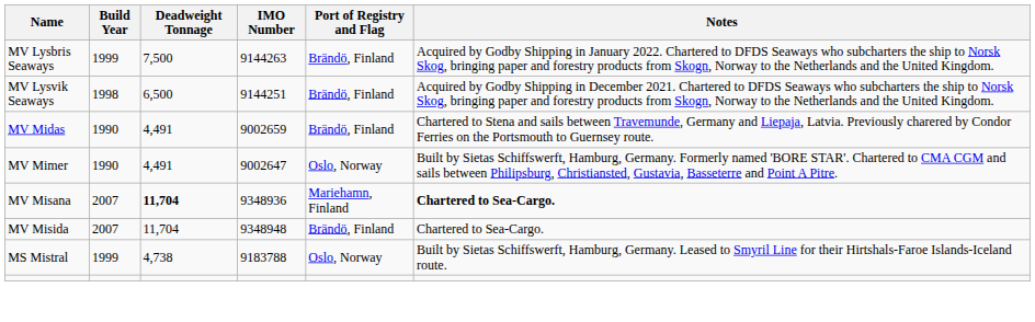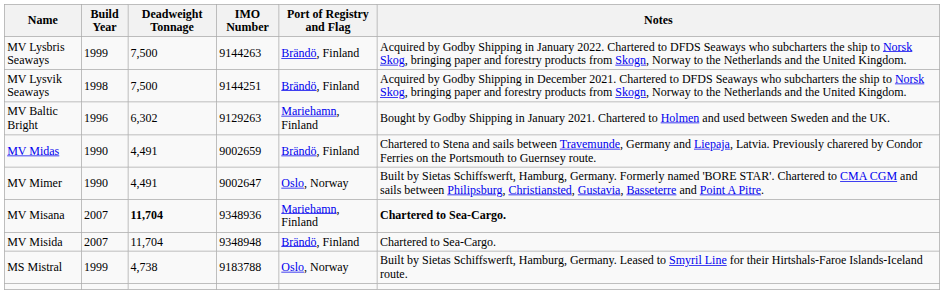 <table class="wikitable">
 <tr>
 <th>Name</th>
 <th>Build Year</th>
 <th>Deadweight Tonnage</th>
 <th>IMO Number</th>
 <th>Port of Registry and Flag</th>
 <th>Notes</th>
 </tr>
 <tr>
 <td>MV Lysbris Seaways</td>
 <td>1999</td>
 <td>7,500</td>
 <td>9144263</td>
 <td><a href='#'>Brändö</a>, Finland</td>
 <td>Acquired by Godby Shipping in January 2022. Chartered to DFDS Seaways who subcharters the ship to <a href='#'>Norsk Skog</a>, bringing paper and forestry products from <a href='#'>Skogn</a>, Norway to the Netherlands and the United Kingdom.</td>
 </tr>
 <tr>
 <td>MV Lysvik Seaways</td>
 <td>1998</td>
-<td>6,500</td>
+<td>7,500</td>
 <td>9144251</td>
 <td><a href='#'>Brändö</a>, Finland</td>
 <td>Acquired by Godby Shipping in December 2021. Chartered to DFDS Seaways who subcharters the ship to <a href='#'>Norsk Skog</a>, bringing paper and forestry products from <a href='#'>Skogn</a>, Norway to the Netherlands and the United Kingdom.</td>
+</tr>
+<tr>
+<td>MV Baltic Bright</td>
+<td>1996</td>
+<td>6,302</td>
+<td>9129263</td>
+<td><a href='#'>Mariehamn</a>, Finland</td>
+<td>Bought by Godby Shipping in January 2021. Chartered to <a href='#'>Holmen</a> and used between Sweden and the UK.</td>
 </tr>
 <tr>
 <td><a href='#'>MV Midas</a></td>
 <td>1990</td>
 <td>4,491</td>
 <td>9002659</td>
 <td><a href='#'>Brändö</a>, Finland</td>
 <td>Chartered to Stena and sails between <a href='#'>Travemunde</a>, Germany and <a href='#'>Liepaja</a>, Latvia. Previously charered by Condor Ferries on the Portsmouth to Guernsey route.</td>
 </tr>
 <tr>
 <td>MV Mimer</td>
 <td>1990</td>
 <td>4,491</td>
 <td>9002647</td>
 <td><a href='#'>Oslo</a>, Norway</td>
 <td>Built by Sietas Schiffswerft, Hamburg, Germany. Formerly named 'BORE STAR'. Chartered to <a href='#'>CMA CGM</a> and sails between <a href='#'>Philipsburg</a>, <a href='#'>Christiansted</a>, <a href='#'>Gustavia</a>, <a href='#'>Basseterre</a> and <a href='#'>Point A Pitre</a>.</td>
 </tr>
 <tr>
 <td>MV Misana</td>
 <td>2007</td>
 <td><strong>11,704</strong></td>
 <td>9348936</td>
 <td><a href='#'>Mariehamn</a>, Finland</td>
 <td><strong>Chartered to Sea-Cargo.</strong></td>
 </tr>
 <tr>
 <td>MV Misida</td>
 <td>2007</td>
 <td>11,704</td>
 <td>9348948</td>
 <td><a href='#'>Brändö</a>, Finland</td>
 <td>Chartered to Sea-Cargo.</td>
 </tr>
 <tr>
 <td>MS Mistral</td>
 <td>1999</td>
 <td>4,738</td>
 <td>9183788</td>
 <td><a href='#'>Oslo</a>, Norway</td>
 <td>Built by Sietas Schiffswerft, Hamburg, Germany. Leased to <a href='#'>Smyril Line</a> for their Hirtshals-Faroe Islands-Iceland route.</td>
 </tr>
 <tr>
 <td></td>
 <td></td>
 <td></td>
 <td></td>
 <td></td>
 <td></td>
 </tr>
 </table>
